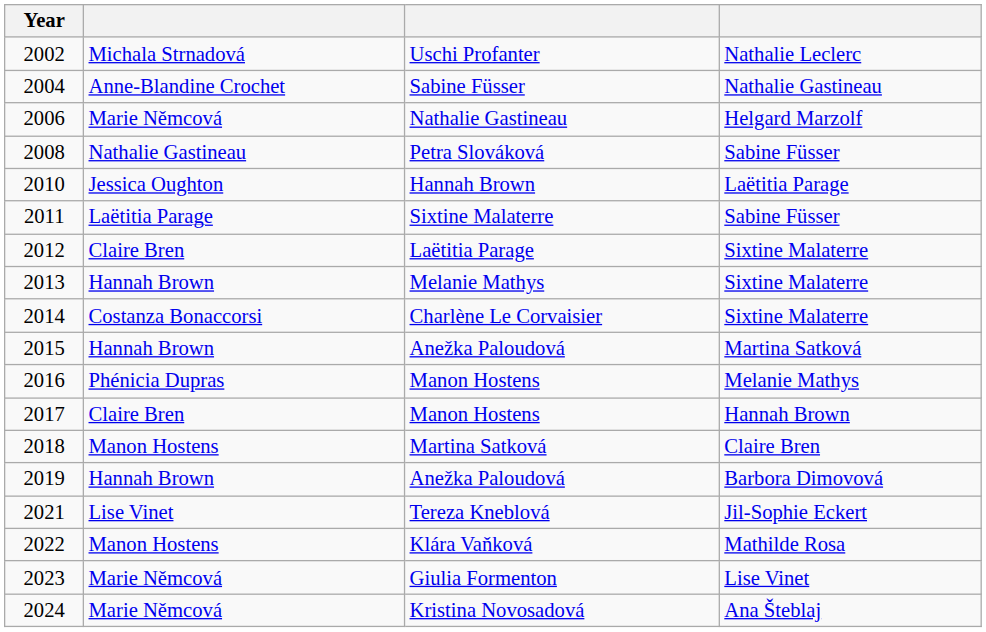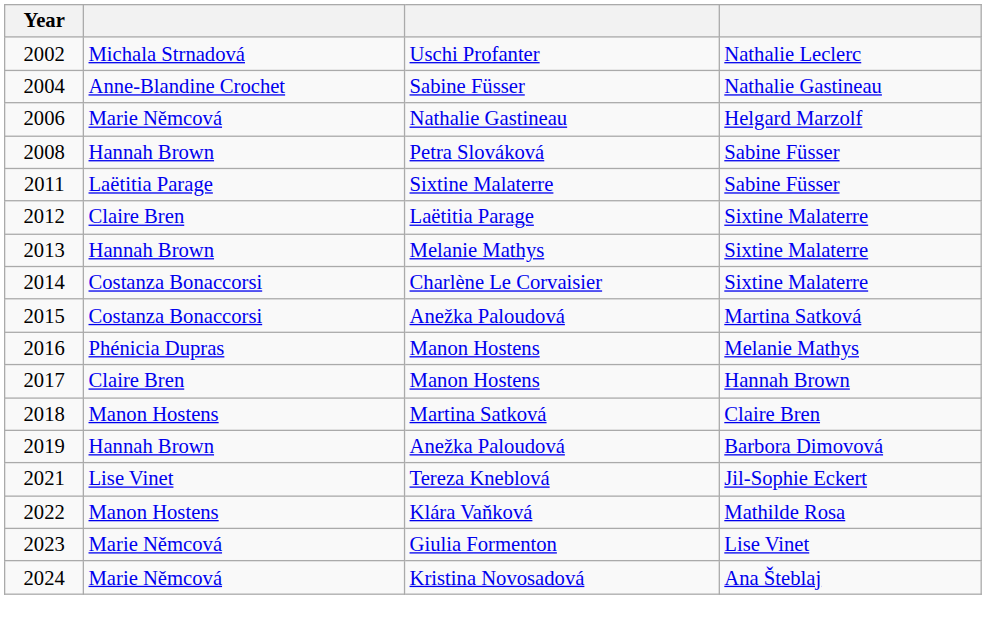 <table class="wikitable" width=60% style="font-size:100%; text-align:left;">
 <tr>
 <th>Year</th>
 <th></th>
 <th></th>
 <th></th>
 </tr>
 <tr>
 <td align=center>2002</td>
 <td> <a href='#'>Michala Strnadová</a></td>
 <td> <a href='#'>Uschi Profanter</a></td>
 <td> <a href='#'>Nathalie Leclerc</a></td>
 </tr>
 <tr>
 <td align=center>2004</td>
 <td> <a href='#'>Anne-Blandine Crochet</a></td>
 <td> <a href='#'>Sabine Füsser</a></td>
 <td> <a href='#'>Nathalie Gastineau</a></td>
 </tr>
 <tr>
 <td align=center>2006</td>
 <td> <a href='#'>Marie Němcová</a></td>
 <td> <a href='#'>Nathalie Gastineau</a></td>
 <td> <a href='#'>Helgard Marzolf</a></td>
 </tr>
 <tr>
 <td align=center>2008</td>
-<td> <a href='#'>Nathalie Gastineau</a></td>
+<td> <a href='#'>Hannah Brown</a></td>
 <td> <a href='#'>Petra Slováková</a></td>
 <td> <a href='#'>Sabine Füsser</a></td>
-</tr>
-<tr>
-<td align=center>2010</td>
-<td> <a href='#'>Jessica Oughton</a></td>
-<td> <a href='#'>Hannah Brown</a></td>
-<td> <a href='#'>Laëtitia Parage</a></td>
 </tr>
 <tr>
 <td align=center>2011</td>
 <td> <a href='#'>Laëtitia Parage</a></td>
 <td> <a href='#'>Sixtine Malaterre</a></td>
 <td> <a href='#'>Sabine Füsser</a></td>
 </tr>
 <tr>
 <td align=center>2012</td>
 <td> <a href='#'>Claire Bren</a></td>
 <td> <a href='#'>Laëtitia Parage</a></td>
 <td> <a href='#'>Sixtine Malaterre</a></td>
 </tr>
 <tr>
 <td align=center>2013</td>
 <td> <a href='#'>Hannah Brown</a></td>
 <td> <a href='#'>Melanie Mathys</a></td>
 <td> <a href='#'>Sixtine Malaterre</a></td>
 </tr>
 <tr>
 <td align=center>2014</td>
 <td> <a href='#'>Costanza Bonaccorsi</a></td>
 <td> <a href='#'>Charlène Le Corvaisier</a></td>
 <td> <a href='#'>Sixtine Malaterre</a></td>
 </tr>
 <tr>
 <td align=center>2015</td>
-<td> <a href='#'>Hannah Brown</a></td>
+<td> <a href='#'>Costanza Bonaccorsi</a></td>
 <td> <a href='#'>Anežka Paloudová</a></td>
 <td> <a href='#'>Martina Satková</a></td>
 </tr>
 <tr>
 <td align=center>2016</td>
 <td> <a href='#'>Phénicia Dupras</a></td>
 <td> <a href='#'>Manon Hostens</a></td>
 <td> <a href='#'>Melanie Mathys</a></td>
 </tr>
 <tr>
 <td align=center>2017</td>
 <td> <a href='#'>Claire Bren</a></td>
 <td> <a href='#'>Manon Hostens</a></td>
 <td> <a href='#'>Hannah Brown</a></td>
 </tr>
 <tr>
 <td align=center>2018</td>
 <td> <a href='#'>Manon Hostens</a></td>
 <td> <a href='#'>Martina Satková</a></td>
 <td> <a href='#'>Claire Bren</a></td>
 </tr>
 <tr>
 <td align=center>2019</td>
 <td> <a href='#'>Hannah Brown</a></td>
 <td> <a href='#'>Anežka Paloudová</a></td>
 <td> <a href='#'>Barbora Dimovová</a></td>
 </tr>
 <tr>
 <td align=center>2021</td>
 <td> <a href='#'>Lise Vinet</a></td>
 <td> <a href='#'>Tereza Kneblová</a></td>
 <td> <a href='#'>Jil-Sophie Eckert</a></td>
 </tr>
 <tr>
 <td align=center>2022</td>
 <td> <a href='#'>Manon Hostens</a></td>
 <td> <a href='#'>Klára Vaňková</a></td>
 <td> <a href='#'>Mathilde Rosa</a></td>
 </tr>
 <tr>
 <td align=center>2023</td>
 <td> <a href='#'>Marie Němcová</a></td>
 <td> <a href='#'>Giulia Formenton</a></td>
 <td> <a href='#'>Lise Vinet</a></td>
 </tr>
 <tr>
 <td align=center>2024</td>
 <td> <a href='#'>Marie Němcová</a></td>
 <td> <a href='#'>Kristina Novosadová</a></td>
 <td> <a href='#'>Ana Šteblaj</a></td>
 </tr>
 </table>
